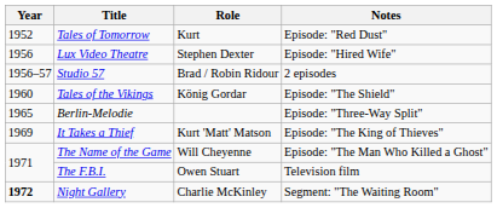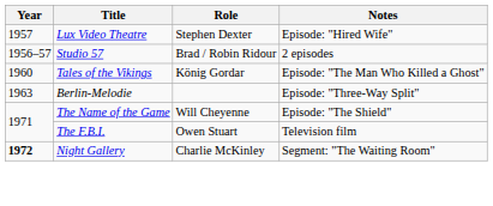 <table class="wikitable sortable">
 <tr>
 <th>Year</th>
 <th>Title</th>
 <th>Role</th>
 <th class="unsortable">Notes</th>
 </tr>
 <tr>
-<td>1952</td>
-<td><em><a href='#'>Tales of Tomorrow</a></em></td>
-<td>Kurt</td>
-<td>Episode: "Red Dust"</td>
-</tr>
-<tr>
-<td>1956</td>
+<td>1957</td>
 <td><em><a href='#'>Lux Video Theatre</a></em></td>
 <td>Stephen Dexter</td>
 <td>Episode: "Hired Wife"</td>
 </tr>
 <tr>
 <td>1956–57</td>
 <td><em><a href='#'>Studio 57</a></em></td>
 <td>Brad / Robin Ridour</td>
 <td>2 episodes</td>
 </tr>
 <tr>
 <td>1960</td>
 <td><em><a href='#'>Tales of the Vikings</a></em></td>
 <td>König Gordar</td>
-<td>Episode: "The Shield"</td>
+<td>Episode: "The Man Who Killed a Ghost"</td>
 </tr>
 <tr>
-<td>1965</td>
+<td>1963</td>
 <td><em>Berlin-Melodie</em></td>
 <td></td>
 <td>Episode: "Three-Way Split"</td>
 </tr>
 <tr>
-<td>1969</td>
-<td><em><a href='#'>It Takes a Thief</a></em></td>
-<td>Kurt 'Matt' Matson</td>
-<td>Episode: "The King of Thieves"</td>
-</tr>
-<tr>
 <td rowspan="2">1971</td>
 <td><em><a href='#'>The Name of the Game</a></em></td>
 <td>Will Cheyenne</td>
-<td>Episode: "The Man Who Killed a Ghost"</td>
+<td>Episode: "The Shield"</td>
 </tr>
 <tr>
 <td><em><a href='#'>The F.B.I.</a></em></td>
 <td>Owen Stuart</td>
 <td>Television film</td>
 </tr>
 <tr>
 <td><strong>1972</strong></td>
 <td><em><a href='#'>Night Gallery</a></em></td>
 <td>Charlie McKinley</td>
 <td>Segment: "The Waiting Room"</td>
 </tr>
 </table>
